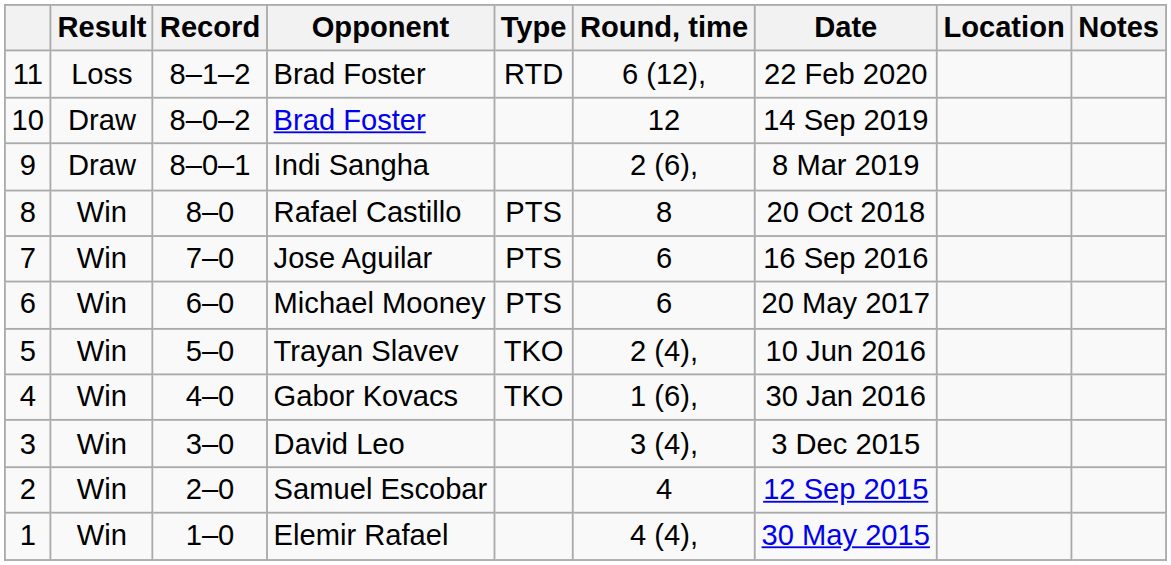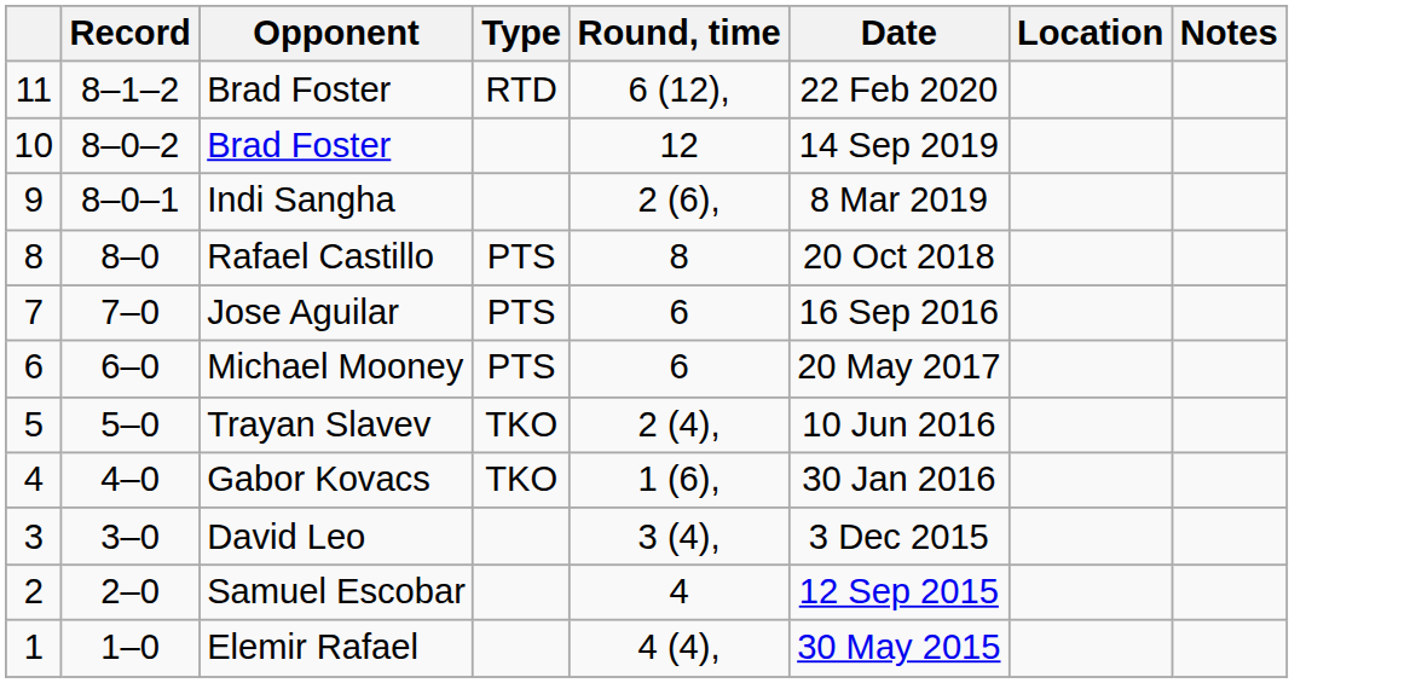 <table class="wikitable" style="text-align:center">
 <tr>
 <th></th>
-<th>Result</th>
 <th>Record</th>
 <th>Opponent</th>
 <th>Type</th>
 <th>Round, time</th>
 <th>Date</th>
 <th>Location</th>
 <th>Notes</th>
 </tr>
 <tr>
 <td>11</td>
-<td>Loss</td>
 <td>8–1–2</td>
 <td align=left>Brad Foster</td>
 <td>RTD</td>
 <td>6 (12), </td>
 <td>22 Feb 2020</td>
 <td align=left></td>
 <td align=left></td>
 </tr>
 <tr>
 <td>10</td>
-<td>Draw</td>
 <td>8–0–2</td>
 <td align=left><a href='#'>Brad Foster</a></td>
 <td></td>
 <td>12</td>
 <td>14 Sep 2019</td>
 <td align=left></td>
 <td align=left></td>
 </tr>
 <tr>
 <td>9</td>
-<td>Draw</td>
 <td>8–0–1</td>
 <td align=left>Indi Sangha</td>
 <td></td>
 <td>2 (6), </td>
 <td>8 Mar 2019</td>
 <td align=left></td>
 <td align=left></td>
 </tr>
 <tr>
 <td>8</td>
-<td>Win</td>
 <td>8–0</td>
 <td align=left>Rafael Castillo</td>
 <td>PTS</td>
 <td>8</td>
 <td>20 Oct 2018</td>
 <td align=left></td>
 <td></td>
 </tr>
 <tr>
 <td>7</td>
-<td>Win</td>
 <td>7–0</td>
 <td align=left>Jose Aguilar</td>
 <td>PTS</td>
 <td>6</td>
 <td>16 Sep 2016</td>
 <td align=left></td>
 <td></td>
 </tr>
 <tr>
 <td>6</td>
-<td>Win</td>
 <td>6–0</td>
 <td align=left>Michael Mooney</td>
 <td>PTS</td>
 <td>6</td>
 <td>20 May 2017</td>
 <td align=left></td>
 <td></td>
 </tr>
 <tr>
 <td>5</td>
-<td>Win</td>
 <td>5–0</td>
 <td align=left>Trayan Slavev</td>
 <td>TKO</td>
 <td>2 (4), </td>
 <td>10 Jun 2016</td>
 <td align=left></td>
 <td></td>
 </tr>
 <tr>
 <td>4</td>
-<td>Win</td>
 <td>4–0</td>
 <td align=left>Gabor Kovacs</td>
 <td>TKO</td>
 <td>1 (6), </td>
 <td>30 Jan 2016</td>
 <td align=left></td>
 <td></td>
 </tr>
 <tr>
 <td>3</td>
-<td>Win</td>
 <td>3–0</td>
 <td align=left>David Leo</td>
 <td></td>
 <td>3 (4), </td>
 <td>3 Dec 2015</td>
 <td align=left></td>
 <td></td>
 </tr>
 <tr>
 <td>2</td>
-<td>Win</td>
 <td>2–0</td>
 <td align=left>Samuel Escobar</td>
 <td></td>
 <td>4</td>
 <td><a href='#'>12 Sep 2015</a></td>
 <td align=left></td>
 <td></td>
 </tr>
 <tr>
 <td>1</td>
-<td>Win</td>
 <td>1–0</td>
 <td align=left>Elemir Rafael</td>
 <td></td>
 <td>4 (4), </td>
 <td><a href='#'>30 May 2015</a></td>
 <td align=left></td>
 <td></td>
 </tr>
 </table>
